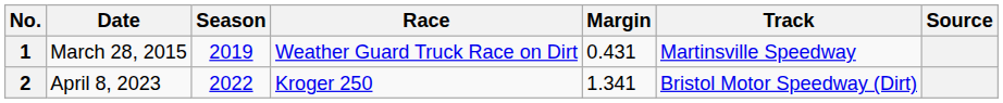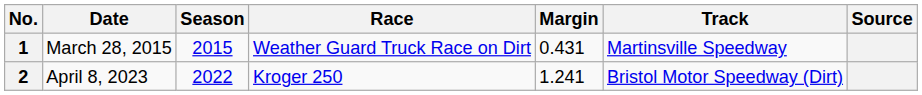 <table class="wikitable sortable plainrowheaders" style="font-size:95%">
 <tr>
 <th scope="col" class="unsortable">No.</th>
 <th scope="col" class="unsortable">Date</th>
 <th scope="col" class="unsortable">Season</th>
 <th scope="col" class="unsortable">Race</th>
 <th>Margin</th>
 <th scope="col" class="unsortable">Track</th>
 <th scope="col" class="unsortable">Source</th>
 </tr>
 <tr>
 <th scope="row">1</th>
 <td>March 28, 2015</td>
-<td style="text-align:center;"><a href='#'>2019</a></td>
+<td style="text-align:center;"><a href='#'>2015</a></td>
 <td><a href='#'>Weather Guard Truck Race on Dirt</a></td>
 <td>0.431</td>
 <td><a href='#'>Martinsville Speedway</a></td>
 <th></th>
 </tr>
 <tr>
 <th scope="row">2</th>
 <td>April 8, 2023</td>
 <td style="text-align:center;"><a href='#'>2022</a></td>
 <td><a href='#'>Kroger 250</a></td>
-<td>1.341</td>
+<td>1.241</td>
 <td><a href='#'>Bristol Motor Speedway (Dirt)</a></td>
 <th></th>
 </tr>
 </table>
